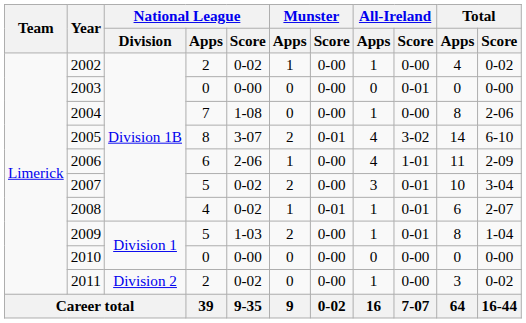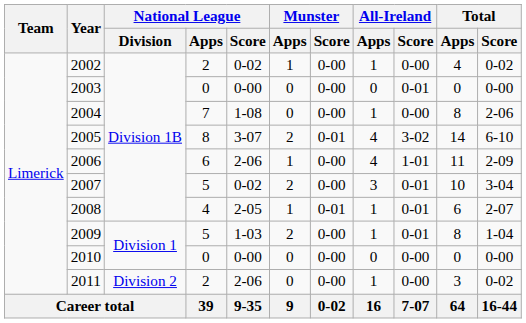 <table class="wikitable" style="text-align:center">
 <tr>
 <th rowspan="2">Team</th>
 <th rowspan="2">Year</th>
 <th colspan="3"><a href='#'>National League</a></th>
 <th colspan="2"><a href='#'>Munster</a></th>
 <th colspan="2"><a href='#'>All-Ireland</a></th>
 <th colspan="2">Total</th>
 </tr>
 <tr>
 <th>Division</th>
 <th>Apps</th>
 <th>Score</th>
 <th>Apps</th>
 <th>Score</th>
 <th>Apps</th>
 <th>Score</th>
 <th>Apps</th>
 <th>Score</th>
 </tr>
 <tr>
 <td rowspan="10"><a href='#'>Limerick</a></td>
 <td>2002</td>
 <td rowspan="7"><a href='#'>Division 1B</a></td>
 <td>2</td>
 <td>0-02</td>
 <td>1</td>
 <td>0-00</td>
 <td>1</td>
 <td>0-00</td>
 <td>4</td>
 <td>0-02</td>
 </tr>
 <tr>
 <td>2003</td>
 <td>0</td>
 <td>0-00</td>
 <td>0</td>
 <td>0-00</td>
 <td>0</td>
 <td>0-01</td>
 <td>0</td>
 <td>0-00</td>
 </tr>
 <tr>
 <td>2004</td>
 <td>7</td>
 <td>1-08</td>
 <td>0</td>
 <td>0-00</td>
 <td>1</td>
 <td>0-00</td>
 <td>8</td>
 <td>2-06</td>
 </tr>
 <tr>
 <td>2005</td>
 <td>8</td>
 <td>3-07</td>
 <td>2</td>
 <td>0-01</td>
 <td>4</td>
 <td>3-02</td>
 <td>14</td>
 <td>6-10</td>
 </tr>
 <tr>
 <td>2006</td>
 <td>6</td>
 <td>2-06</td>
 <td>1</td>
 <td>0-00</td>
 <td>4</td>
 <td>1-01</td>
 <td>11</td>
 <td>2-09</td>
 </tr>
 <tr>
 <td>2007</td>
 <td>5</td>
 <td>0-02</td>
 <td>2</td>
 <td>0-00</td>
 <td>3</td>
 <td>0-01</td>
 <td>10</td>
 <td>3-04</td>
 </tr>
 <tr>
 <td>2008</td>
 <td>4</td>
-<td>0-02</td>
+<td>2-05</td>
 <td>1</td>
 <td>0-01</td>
 <td>1</td>
 <td>0-01</td>
 <td>6</td>
 <td>2-07</td>
 </tr>
 <tr>
 <td>2009</td>
 <td rowspan="2"><a href='#'>Division 1</a></td>
 <td>5</td>
 <td>1-03</td>
 <td>2</td>
 <td>0-00</td>
 <td>1</td>
 <td>0-01</td>
 <td>8</td>
 <td>1-04</td>
 </tr>
 <tr>
 <td>2010</td>
 <td>0</td>
 <td>0-00</td>
 <td>0</td>
 <td>0-00</td>
 <td>0</td>
 <td>0-00</td>
 <td>0</td>
 <td>0-00</td>
 </tr>
 <tr>
 <td>2011</td>
 <td rowspan="1"><a href='#'>Division 2</a></td>
 <td>2</td>
-<td>0-02</td>
+<td>2-06</td>
 <td>0</td>
 <td>0-00</td>
 <td>1</td>
 <td>0-00</td>
 <td>3</td>
 <td>0-02</td>
 </tr>
 <tr>
 <th colspan="3">Career total</th>
 <th>39</th>
 <th>9-35</th>
 <th>9</th>
 <th>0-02</th>
 <th>16</th>
 <th>7-07</th>
 <th>64</th>
 <th>16-44</th>
 </tr>
 </table>
